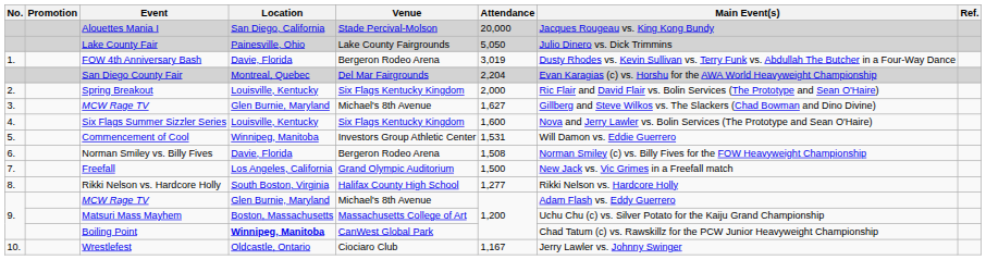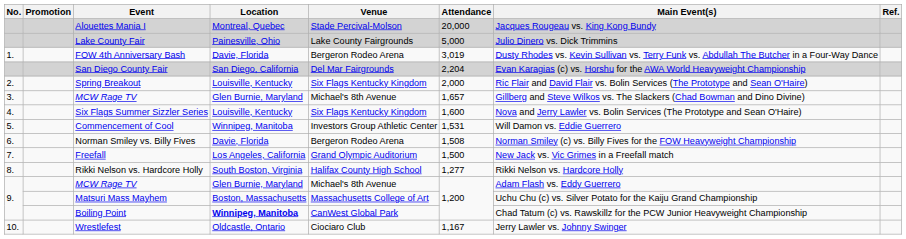 <table class="wikitable sortable" style="font-size:85%;">
 <tr>
 <th>No.</th>
 <th>Promotion</th>
 <th>Event</th>
 <th>Location</th>
 <th>Venue</th>
 <th>Attendance</th>
 <th class=unsortable>Main Event(s)</th>
 <th class=unsortable>Ref.</th>
 </tr>
 <tr>
 <td bgcolor=lightgrey></td>
 <td bgcolor=lightgrey></td>
 <td bgcolor=lightgrey><a href='#'>Alouettes Mania I</a> <br> </td>
-<td bgcolor=lightgrey><a href='#'>San Diego, California</a></td>
+<td bgcolor=lightgrey><a href='#'>Montreal, Quebec</a></td>
 <td bgcolor=lightgrey><a href='#'>Stade Percival-Molson</a></td>
 <td bgcolor=lightgrey>20,000</td>
 <td bgcolor=lightgrey><a href='#'>Jacques Rougeau</a> vs. <a href='#'>King Kong Bundy</a></td>
 <td bgcolor=lightgrey></td>
 </tr>
 <tr>
 <td bgcolor=lightgrey></td>
 <td bgcolor=lightgrey></td>
 <td bgcolor=lightgrey><a href='#'>Lake County Fair</a> <br> </td>
 <td bgcolor=lightgrey><a href='#'>Painesville, Ohio</a></td>
 <td bgcolor=lightgrey>Lake County Fairgrounds</td>
-<td bgcolor=lightgrey>5,050</td>
+<td bgcolor=lightgrey>5,000</td>
 <td bgcolor=lightgrey><a href='#'>Julio Dinero</a> vs. Dick Trimmins</td>
 <td bgcolor=lightgrey></td>
 </tr>
 <tr>
 <td>1.</td>
 <td></td>
 <td><a href='#'>FOW 4th Anniversary Bash</a> <br> </td>
 <td><a href='#'>Davie, Florida</a></td>
 <td>Bergeron Rodeo Arena</td>
 <td>3,019</td>
 <td><a href='#'>Dusty Rhodes</a> vs. <a href='#'>Kevin Sullivan</a> vs. <a href='#'>Terry Funk</a> vs. <a href='#'>Abdullah The Butcher</a> in a Four-Way Dance</td>
 <td></td>
 </tr>
 <tr>
 <td bgcolor=lightgrey></td>
 <td bgcolor=lightgrey></td>
 <td bgcolor=lightgrey><a href='#'>San Diego County Fair</a> <br> </td>
-<td bgcolor=lightgrey><a href='#'>Montreal, Quebec</a></td>
+<td bgcolor=lightgrey><a href='#'>San Diego, California</a></td>
 <td bgcolor=lightgrey><a href='#'>Del Mar Fairgrounds</a></td>
 <td bgcolor=lightgrey>2,204</td>
 <td bgcolor=lightgrey><a href='#'>Evan Karagias</a> (c) vs. <a href='#'>Horshu</a> for the <a href='#'>AWA World Heavyweight Championship</a></td>
 <td bgcolor=lightgrey></td>
 </tr>
 <tr>
 <td>2.</td>
 <td></td>
 <td><a href='#'>Spring Breakout</a> <br> </td>
 <td><a href='#'>Louisville, Kentucky</a></td>
 <td><a href='#'>Six Flags Kentucky Kingdom</a></td>
 <td>2,000</td>
 <td><a href='#'>Ric Flair</a> and <a href='#'>David Flair</a> vs. Bolin Services (<a href='#'>The Prototype</a> and <a href='#'>Sean O'Haire</a>)</td>
 <td></td>
 </tr>
 <tr>
 <td>3.</td>
 <td></td>
 <td><em><a href='#'>MCW Rage TV</a></em> <br> </td>
 <td><a href='#'>Glen Burnie, Maryland</a></td>
 <td>Michael's 8th Avenue</td>
-<td>1,627</td>
+<td>1,657</td>
 <td><a href='#'>Gillberg</a> and <a href='#'>Steve Wilkos</a> vs. The Slackers (<a href='#'>Chad Bowman</a> and Dino Divine)</td>
 <td></td>
 </tr>
 <tr>
 <td>4.</td>
 <td></td>
 <td><a href='#'>Six Flags Summer Sizzler Series</a> <br> </td>
 <td><a href='#'>Louisville, Kentucky</a></td>
 <td><a href='#'>Six Flags Kentucky Kingdom</a></td>
 <td>1,600</td>
 <td><a href='#'>Nova</a> and <a href='#'>Jerry Lawler</a> vs. Bolin Services (The Prototype and Sean O'Haire)</td>
 <td></td>
 </tr>
 <tr>
 <td>5.</td>
 <td></td>
 <td><a href='#'>Commencement of Cool</a> <br> </td>
 <td><a href='#'>Winnipeg, Manitoba</a></td>
 <td>Investors Group Athletic Center</td>
 <td>1,531</td>
 <td>Will Damon vs. <a href='#'>Eddie Guerrero</a></td>
 <td></td>
 </tr>
 <tr>
 <td>6.</td>
 <td></td>
 <td>Norman Smiley vs. Billy Fives <br> </td>
 <td><a href='#'>Davie, Florida</a></td>
 <td>Bergeron Rodeo Arena</td>
 <td>1,508</td>
 <td><a href='#'>Norman Smiley</a> (c) vs. Billy Fives for the <a href='#'>FOW Heavyweight Championship</a></td>
 <td></td>
 </tr>
 <tr>
 <td>7.</td>
 <td></td>
 <td><a href='#'>Freefall</a> <br> </td>
 <td><a href='#'>Los Angeles, California</a></td>
 <td><a href='#'>Grand Olympic Auditorium</a></td>
 <td>1,500</td>
 <td><a href='#'>New Jack</a> vs. <a href='#'>Vic Grimes</a> in a Freefall match</td>
 <td></td>
 </tr>
 <tr>
 <td>8.</td>
 <td></td>
 <td>Rikki Nelson vs. Hardcore Holly <br> </td>
 <td><a href='#'>South Boston, Virginia</a></td>
 <td><a href='#'>Halifax County High School</a></td>
 <td>1,277</td>
 <td>Rikki Nelson vs. <a href='#'>Hardcore Holly</a></td>
 <td></td>
 </tr>
 <tr>
 <td rowspan=3>9.</td>
 <td></td>
 <td><em><a href='#'>MCW Rage TV</a></em> <br> </td>
 <td><a href='#'>Glen Burnie, Maryland</a></td>
 <td>Michael's 8th Avenue</td>
 <td rowspan=3>1,200</td>
 <td><a href='#'>Adam Flash</a> vs. <a href='#'>Eddy Guerrero</a></td>
 <td></td>
 </tr>
 <tr>
 <td></td>
 <td><a href='#'>Matsuri Mass Mayhem</a> <br> </td>
 <td><a href='#'>Boston, Massachusetts</a></td>
 <td><a href='#'>Massachusetts College of Art</a></td>
 <td>Uchu Chu (c) vs. Silver Potato for the Kaiju Grand Championship</td>
 <td></td>
 </tr>
 <tr>
 <td></td>
 <td><a href='#'>Boiling Point</a> <br> </td>
 <td><strong><a href='#'>Winnipeg, Manitoba</a></strong></td>
 <td><a href='#'>CanWest Global Park</a></td>
 <td>Chad Tatum (c) vs. Rawskillz for the PCW Junior Heavyweight Championship</td>
 <td></td>
 </tr>
 <tr>
 <td>10.</td>
 <td></td>
 <td><a href='#'>Wrestlefest</a> <br> </td>
 <td><a href='#'>Oldcastle, Ontario</a></td>
 <td>Ciociaro Club</td>
 <td>1,167</td>
 <td>Jerry Lawler vs. <a href='#'>Johnny Swinger</a></td>
 <td></td>
 </tr>
 </table>
